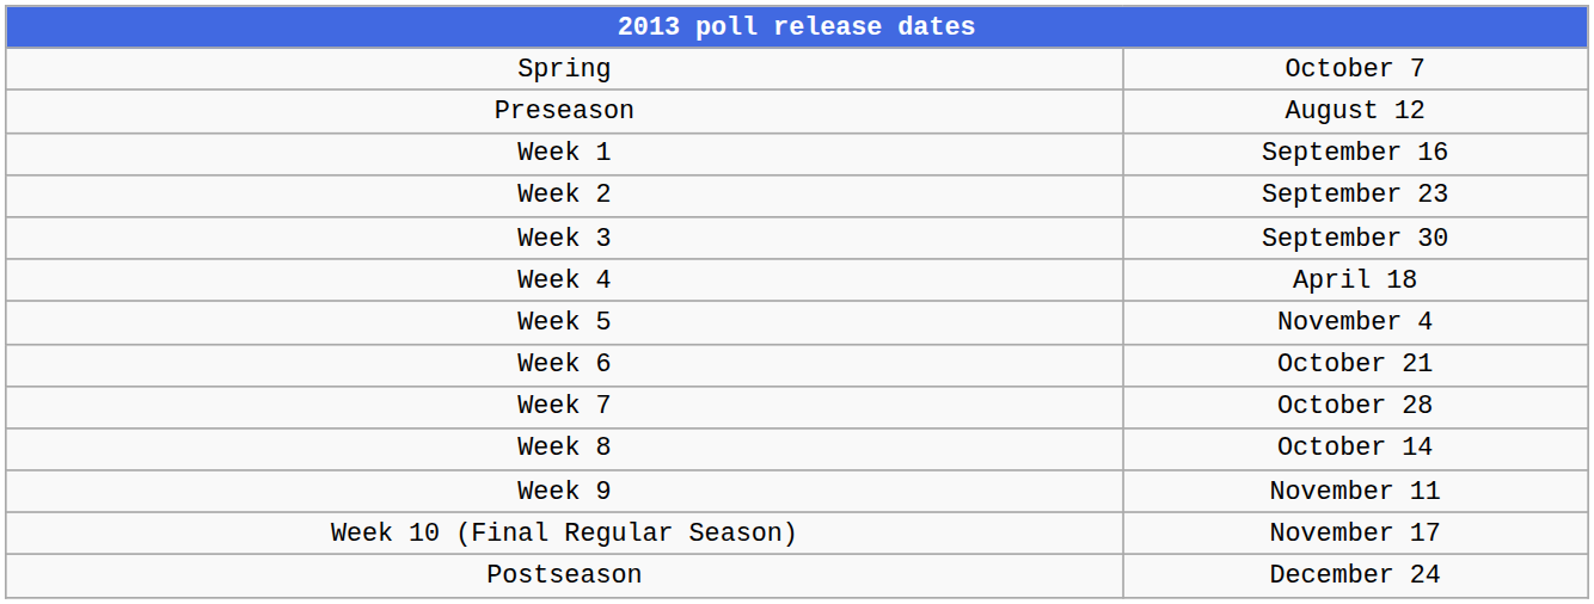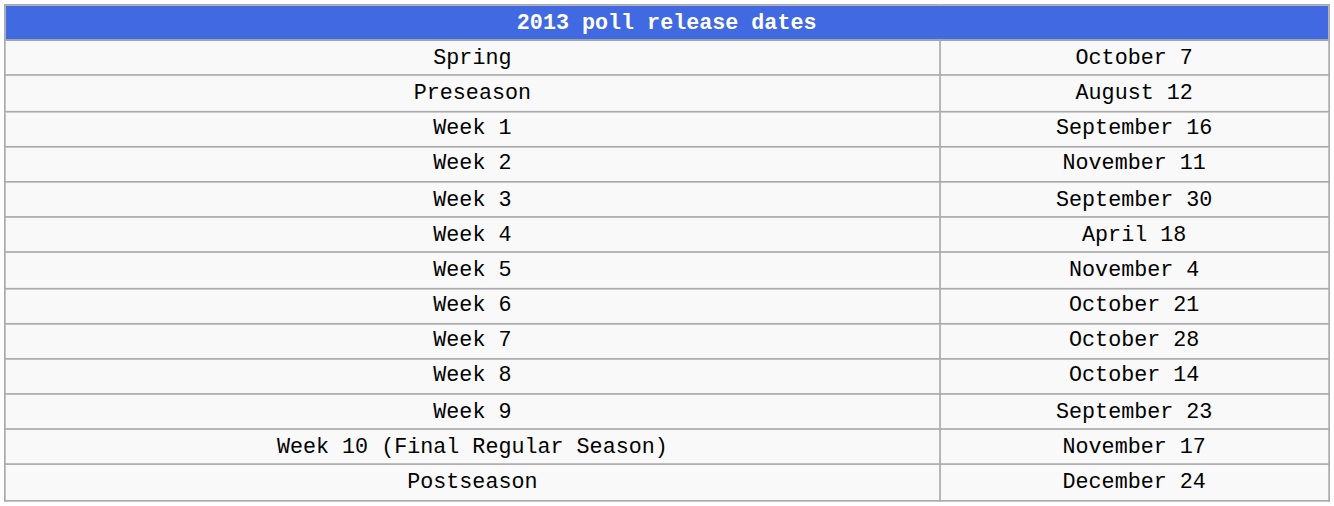 <table class="wikitable" style="width:40%;">
 <tr>
 <th style="background:#4169E1; color:white;" "text-align:center;" colspan="2">2013 poll release dates</th>
 </tr>
 <tr style="text-align:center;">
 <td>Spring</td>
 <td>October 7</td>
 </tr>
 <tr style="text-align:center;">
 <td>Preseason</td>
 <td>August 12</td>
 </tr>
 <tr style="text-align:center;">
 <td>Week 1</td>
 <td>September 16</td>
 </tr>
 <tr style="text-align:center;">
 <td>Week 2</td>
-<td>September 23</td>
+<td>November 11</td>
 </tr>
 <tr style="text-align:center;">
 <td>Week 3</td>
 <td>September 30</td>
 </tr>
 <tr style="text-align:center;">
 <td>Week 4</td>
 <td>April 18</td>
 </tr>
 <tr style="text-align:center;">
 <td>Week 5</td>
 <td>November 4</td>
 </tr>
 <tr style="text-align:center;">
 <td>Week 6</td>
 <td>October 21</td>
 </tr>
 <tr style="text-align:center;">
 <td>Week 7</td>
 <td>October 28</td>
 </tr>
 <tr style="text-align:center;">
 <td>Week 8</td>
 <td>October 14</td>
 </tr>
 <tr style="text-align:center;">
 <td>Week 9</td>
-<td>November 11</td>
+<td>September 23</td>
 </tr>
 <tr style="text-align:center;">
 <td>Week 10 (Final Regular Season)</td>
 <td>November 17</td>
 </tr>
 <tr style="text-align:center;">
 <td>Postseason</td>
 <td>December 24</td>
 </tr>
 </table>
